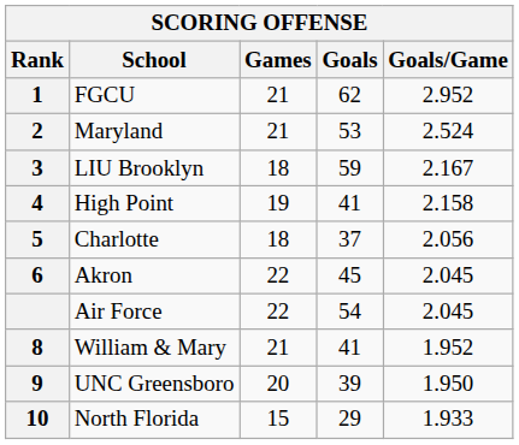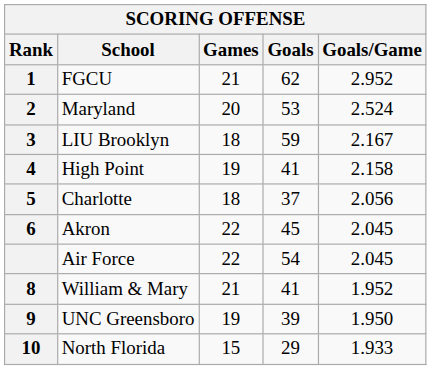 <table class="wikitable">
 <tr>
 <th colspan=5>SCORING OFFENSE</th>
 </tr>
 <tr>
 <th>Rank</th>
 <th>School</th>
 <th>Games</th>
 <th>Goals</th>
 <th>Goals/Game</th>
 </tr>
 <tr>
 <th>1</th>
 <td>FGCU</td>
 <td style="text-align:center;">21</td>
 <td style="text-align:center;">62</td>
 <td style="text-align:center;">2.952</td>
 </tr>
 <tr>
 <th>2</th>
 <td>Maryland</td>
-<td style="text-align:center;">21</td>
+<td style="text-align:center;">20</td>
 <td style="text-align:center;">53</td>
 <td style="text-align:center;">2.524</td>
 </tr>
 <tr>
 <th>3</th>
 <td>LIU Brooklyn</td>
 <td style="text-align:center;">18</td>
 <td style="text-align:center;">59</td>
 <td style="text-align:center;">2.167</td>
 </tr>
 <tr>
 <th>4</th>
 <td>High Point</td>
 <td style="text-align:center;">19</td>
 <td style="text-align:center;">41</td>
 <td style="text-align:center;">2.158</td>
 </tr>
 <tr>
 <th>5</th>
 <td>Charlotte</td>
 <td style="text-align:center;">18</td>
 <td style="text-align:center;">37</td>
 <td style="text-align:center;">2.056</td>
 </tr>
 <tr>
 <th>6</th>
 <td>Akron</td>
 <td style="text-align:center;">22</td>
 <td style="text-align:center;">45</td>
 <td style="text-align:center;">2.045</td>
 </tr>
 <tr>
 <th></th>
 <td>Air Force</td>
 <td style="text-align:center;">22</td>
 <td style="text-align:center;">54</td>
 <td style="text-align:center;">2.045</td>
 </tr>
 <tr>
 <th>8</th>
 <td>William & Mary</td>
 <td style="text-align:center;">21</td>
 <td style="text-align:center;">41</td>
 <td style="text-align:center;">1.952</td>
 </tr>
 <tr>
 <th>9</th>
 <td>UNC Greensboro</td>
-<td style="text-align:center;">20</td>
+<td style="text-align:center;">19</td>
 <td style="text-align:center;">39</td>
 <td style="text-align:center;">1.950</td>
 </tr>
 <tr>
 <th>10</th>
 <td>North Florida</td>
 <td style="text-align:center;">15</td>
 <td style="text-align:center;">29</td>
 <td style="text-align:center;">1.933</td>
 </tr>
 </table>
